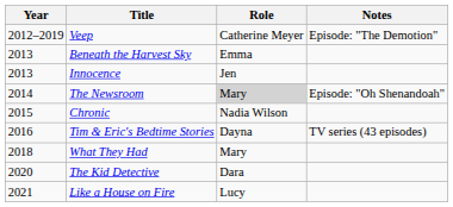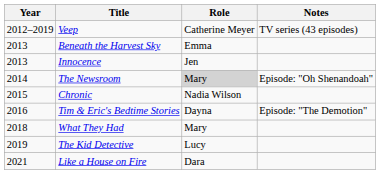 <table class="wikitable sortable">
 <tr>
 <th>Year</th>
 <th>Title</th>
 <th>Role</th>
 <th class="unsortable">Notes</th>
 </tr>
 <tr>
 <td>2012–2019</td>
 <td><em><a href='#'>Veep</a></em></td>
 <td>Catherine Meyer</td>
-<td>Episode: "The Demotion"</td>
+<td>TV series (43 episodes)</td>
 </tr>
 <tr>
 <td>2013</td>
 <td><em><a href='#'>Beneath the Harvest Sky</a></em></td>
 <td>Emma</td>
 <td></td>
 </tr>
 <tr>
 <td>2013</td>
 <td><em><a href='#'>Innocence</a></em></td>
 <td>Jen</td>
 <td></td>
 </tr>
 <tr>
 <td>2014</td>
 <td><em><a href='#'>The Newsroom</a></em></td>
 <td style="background: lightgrey;">Mary</td>
 <td>Episode: "Oh Shenandoah"</td>
 </tr>
 <tr>
 <td>2015</td>
 <td><em><a href='#'>Chronic</a></em></td>
 <td>Nadia Wilson</td>
 <td></td>
 </tr>
 <tr>
 <td>2016</td>
 <td><em><a href='#'>Tim & Eric's Bedtime Stories</a></em></td>
 <td>Dayna</td>
-<td>TV series (43 episodes)</td>
+<td>Episode: "The Demotion"</td>
 </tr>
 <tr>
 <td>2018</td>
 <td><em><a href='#'>What They Had</a></em></td>
 <td>Mary</td>
 <td></td>
 </tr>
 <tr>
-<td>2020</td>
+<td>2019</td>
 <td><em><a href='#'>The Kid Detective</a></em></td>
-<td>Dara</td>
+<td>Lucy</td>
 <td></td>
 </tr>
 <tr>
 <td>2021</td>
 <td><em><a href='#'>Like a House on Fire</a></em></td>
-<td>Lucy</td>
+<td>Dara</td>
 <td></td>
 </tr>
 </table>
